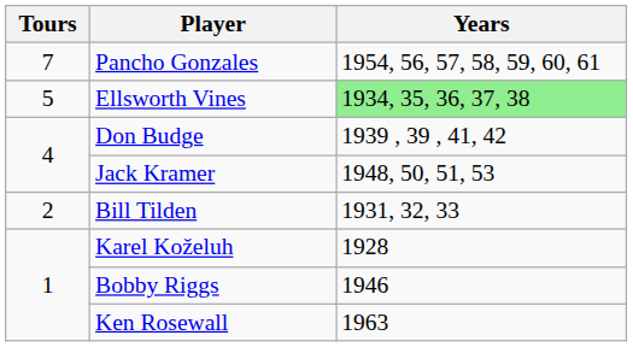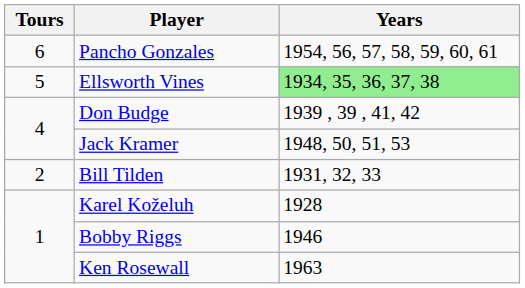 <table class="wikitable">
 <tr>
 <th width="50">Tours</th>
 <th width="160">Player</th>
 <th width="190">Years</th>
 </tr>
 <tr>
-<td align="center">7</td>
+<td align="center">6</td>
 <td> <a href='#'>Pancho Gonzales</a></td>
 <td>1954, 56, 57, 58, 59, 60, 61</td>
 </tr>
 <tr>
 <td align="center">5</td>
 <td> <a href='#'>Ellsworth Vines</a></td>
 <td style="background: lightgreen;">1934, 35, 36, 37, 38</td>
 </tr>
 <tr>
 <td rowspan="2" align="center">4</td>
 <td> <a href='#'>Don Budge</a></td>
 <td>1939 , 39 , 41, 42</td>
 </tr>
 <tr>
 <td> <a href='#'>Jack Kramer</a></td>
 <td>1948, 50, 51, 53</td>
 </tr>
 <tr>
 <td align="center">2</td>
 <td> <a href='#'>Bill Tilden</a></td>
 <td>1931, 32, 33</td>
 </tr>
 <tr>
 <td rowspan="3" align="center">1</td>
 <td> <a href='#'>Karel Koželuh</a></td>
 <td>1928</td>
 </tr>
 <tr>
 <td> <a href='#'>Bobby Riggs</a></td>
 <td>1946</td>
 </tr>
 <tr>
 <td> <a href='#'>Ken Rosewall</a></td>
 <td>1963</td>
 </tr>
 </table>
